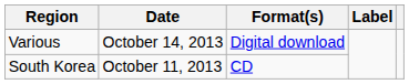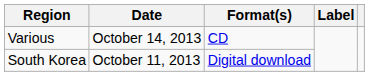 <table class="wikitable plainrowheaders">
 <tr>
 <th scope="col">Region</th>
 <th scope="col">Date</th>
 <th scope="col">Format(s)</th>
 <th scope="col">Label</th>
 <th scope="col"></th>
 </tr>
 <tr>
 <td>Various</td>
 <td>October 14, 2013</td>
-<td><a href='#'>Digital download</a></td>
+<td><a href='#'>CD</a></td>
 <td rowspan="2"></td>
 <td rowspan="2"></td>
 </tr>
 <tr>
 <td>South Korea</td>
 <td>October 11, 2013</td>
-<td><a href='#'>CD</a></td>
+<td><a href='#'>Digital download</a></td>
 </tr>
 </table>
